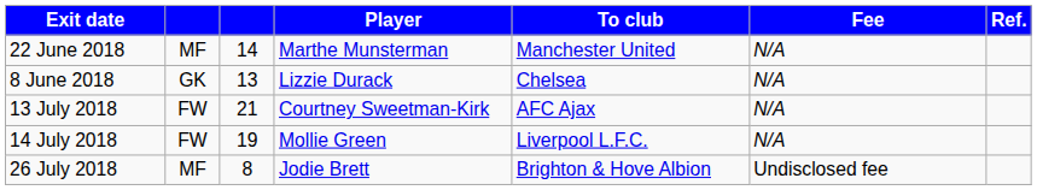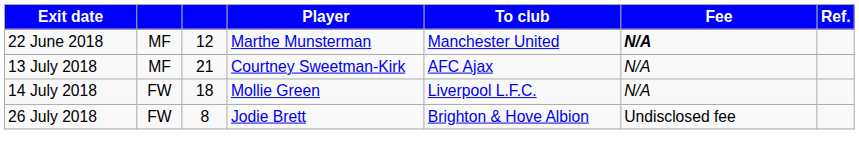 <table class="wikitable sortable">
 <tr>
 <th style="background:#00f; color:white;width:100pt"><strong>Exit date</strong></th>
 <th style="background:#00f; color:white;width:30pt"></th>
 <th style="background:#00f; color:white;width:30pt"></th>
 <th style="background:#00f; color:white;width:150pt"><strong>Player</strong></th>
 <th style="background:#00f; color:white;width:150pt"><strong>To club</strong></th>
 <th style="background:#00f; color:white;width:150pt"><strong>Fee</strong></th>
 <th style="background:#00f; color:white;width:30p"><strong>Ref.</strong></th>
 </tr>
 <tr>
 <td>22 June 2018</td>
 <td style="text-align:center;">MF</td>
-<td style="text-align:center;">14</td>
+<td style="text-align:center;">12</td>
 <td style="text-align:left;"> <a href='#'>Marthe Munsterman</a></td>
 <td style="text-align:left;"> <a href='#'>Manchester United</a></td>
-<td><em>N/A</em></td>
-<td></td>
-</tr>
-<tr>
-<td>8 June 2018</td>
-<td style="text-align:center;">GK</td>
-<td style="text-align:center;">13</td>
-<td style="text-align:left;"> <a href='#'>Lizzie Durack</a></td>
-<td style="text-align:left;"> <a href='#'>Chelsea</a></td>
-<td><em>N/A</em></td>
+<td><strong><em>N/A</em></strong></td>
 <td></td>
 </tr>
 <tr>
 <td>13 July 2018</td>
-<td style="text-align:center;">FW</td>
+<td style="text-align:center;">MF</td>
 <td style="text-align:center;">21</td>
 <td style="text-align:left;"> <a href='#'>Courtney Sweetman-Kirk</a></td>
 <td style="text-align:left;"> <a href='#'>AFC Ajax</a></td>
 <td><em>N/A</em></td>
 <td></td>
 </tr>
 <tr>
 <td>14 July 2018</td>
 <td style="text-align:center;">FW</td>
-<td style="text-align:center;">19</td>
+<td style="text-align:center;">18</td>
 <td style="text-align:left;"> <a href='#'>Mollie Green</a></td>
 <td style="text-align:left;"> <a href='#'>Liverpool L.F.C.</a></td>
 <td><em>N/A</em></td>
 <td></td>
 </tr>
 <tr>
 <td>26 July 2018</td>
-<td style="text-align:center;">MF</td>
+<td style="text-align:center;">FW</td>
 <td style="text-align:center;">8</td>
 <td style="text-align:left;"> <a href='#'>Jodie Brett</a></td>
 <td style="text-align:left;"> <a href='#'>Brighton & Hove Albion</a></td>
 <td>Undisclosed fee</td>
 <td></td>
 </tr>
 </table>
